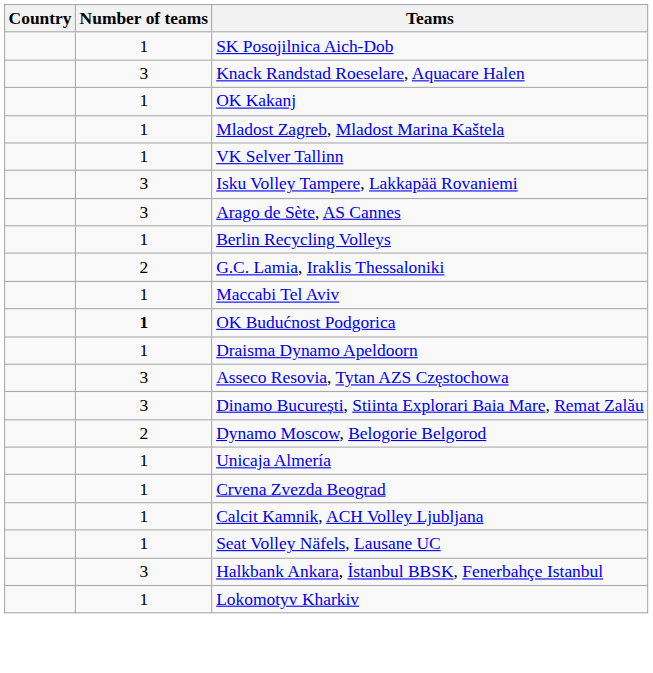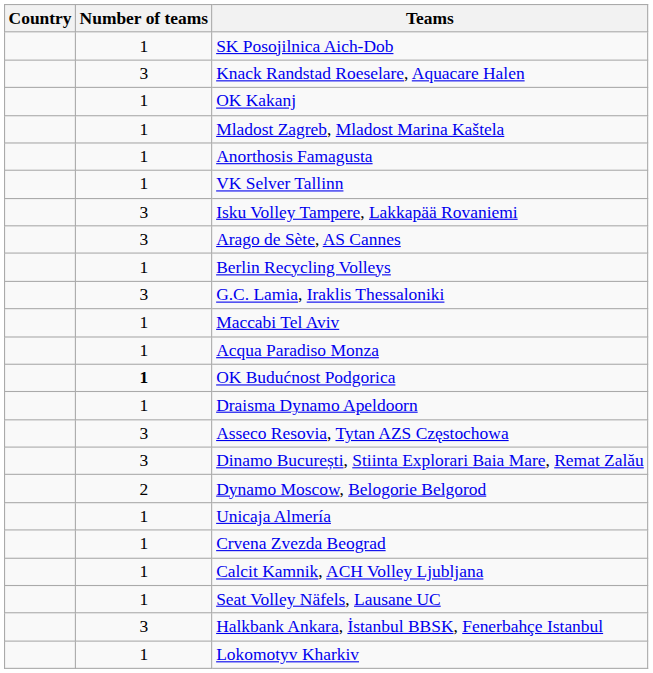 <table class="wikitable sortable" style="text-align:left">
 <tr>
 <th>Country</th>
 <th>Number of teams</th>
 <th>Teams</th>
 </tr>
 <tr>
 <td></td>
 <td align="center">1</td>
 <td><a href='#'>SK Posojilnica Aich-Dob</a></td>
 </tr>
 <tr>
 <td></td>
 <td align="center">3</td>
 <td><a href='#'>Knack Randstad Roeselare</a>, <a href='#'>Aquacare Halen</a></td>
 </tr>
 <tr>
 <td></td>
 <td align="center">1</td>
 <td><a href='#'>OK Kakanj</a></td>
 </tr>
 <tr>
 <td></td>
 <td align="center">1</td>
 <td><a href='#'>Mladost Zagreb</a>, <a href='#'>Mladost Marina Kaštela</a></td>
 </tr>
 <tr>
 <td></td>
 <td align="center">1</td>
+<td><a href='#'>Anorthosis Famagusta</a></td>
+</tr>
+<tr>
+<td></td>
+<td align="center">1</td>
 <td><a href='#'>VK Selver Tallinn</a></td>
 </tr>
 <tr>
 <td></td>
 <td align="center">3</td>
 <td><a href='#'>Isku Volley Tampere</a>, <a href='#'>Lakkapää Rovaniemi</a></td>
 </tr>
 <tr>
 <td></td>
 <td align="center">3</td>
 <td><a href='#'>Arago de Sète</a>, <a href='#'>AS Cannes</a></td>
 </tr>
 <tr>
 <td></td>
 <td align="center">1</td>
 <td><a href='#'>Berlin Recycling Volleys</a></td>
 </tr>
 <tr>
 <td></td>
-<td align="center">2</td>
+<td align="center">3</td>
 <td><a href='#'>G.C. Lamia</a>, <a href='#'>Iraklis Thessaloniki</a></td>
 </tr>
 <tr>
 <td></td>
 <td align="center">1</td>
 <td><a href='#'>Maccabi Tel Aviv</a></td>
+</tr>
+<tr>
+<td></td>
+<td align="center">1</td>
+<td><a href='#'>Acqua Paradiso Monza</a></td>
 </tr>
 <tr>
 <td></td>
 <td align="center"><strong>1</strong></td>
 <td><a href='#'>OK Budućnost Podgorica</a></td>
 </tr>
 <tr>
 <td></td>
 <td align="center">1</td>
 <td><a href='#'>Draisma Dynamo Apeldoorn</a></td>
 </tr>
 <tr>
 <td></td>
 <td align="center">3</td>
 <td><a href='#'>Asseco Resovia</a>, <a href='#'>Tytan AZS Częstochowa</a></td>
 </tr>
 <tr>
 <td></td>
 <td align="center">3</td>
 <td><a href='#'>Dinamo București</a>, <a href='#'>Stiinta Explorari Baia Mare</a>, <a href='#'>Remat Zalău</a></td>
 </tr>
 <tr>
 <td></td>
 <td align="center">2</td>
 <td><a href='#'>Dynamo Moscow</a>, <a href='#'>Belogorie Belgorod</a></td>
 </tr>
 <tr>
 <td></td>
 <td align="center">1</td>
 <td><a href='#'>Unicaja Almería</a></td>
 </tr>
 <tr>
 <td></td>
 <td align="center">1</td>
 <td><a href='#'>Crvena Zvezda Beograd</a></td>
 </tr>
 <tr>
 <td></td>
 <td align="center">1</td>
 <td><a href='#'>Calcit Kamnik</a>, <a href='#'>ACH Volley Ljubljana</a></td>
 </tr>
 <tr>
 <td></td>
 <td align="center">1</td>
 <td><a href='#'>Seat Volley Näfels</a>, <a href='#'>Lausane UC</a></td>
 </tr>
 <tr>
 <td></td>
 <td align="center">3</td>
 <td><a href='#'>Halkbank Ankara</a>, <a href='#'>İstanbul BBSK</a>, <a href='#'>Fenerbahçe Istanbul</a></td>
 </tr>
 <tr>
 <td></td>
 <td align="center">1</td>
 <td><a href='#'>Lokomotyv Kharkiv</a></td>
 </tr>
 </table>
